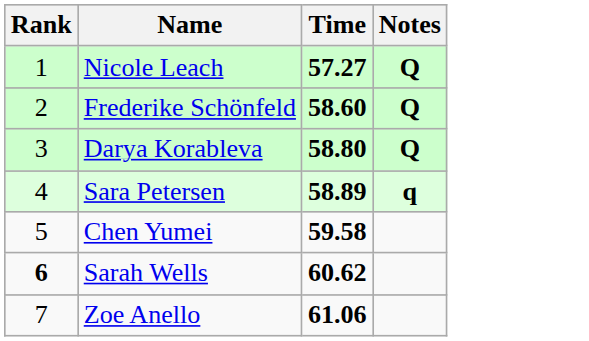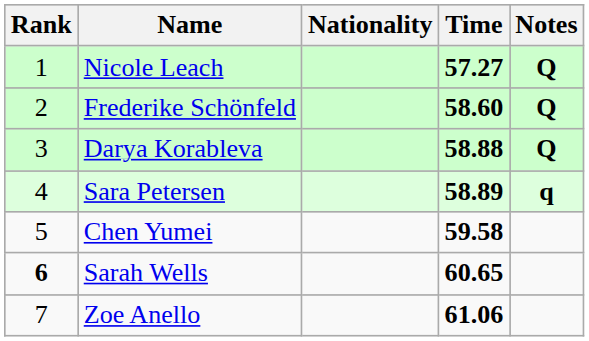 <table class="wikitable sortable" style="text-align:center">
 <tr>
 <th>Rank</th>
 <th>Name</th>
+<th>Nationality</th>
 <th>Time</th>
 <th>Notes</th>
 </tr>
 <tr bgcolor=ccffcc>
 <td>1</td>
 <td align=left><a href='#'>Nicole Leach</a></td>
+<td align=left></td>
 <td><strong>57.27</strong></td>
 <td><strong>Q</strong></td>
 </tr>
 <tr bgcolor=ccffcc>
 <td>2</td>
 <td align=left><a href='#'>Frederike Schönfeld</a></td>
+<td align=left></td>
 <td><strong>58.60</strong></td>
 <td><strong>Q</strong></td>
 </tr>
 <tr bgcolor=ccffcc>
 <td>3</td>
 <td align=left><a href='#'>Darya Korableva</a></td>
-<td><strong>58.80</strong></td>
+<td align=left></td>
+<td><strong>58.88</strong></td>
 <td><strong>Q</strong></td>
 </tr>
 <tr bgcolor=ddffdd>
 <td>4</td>
 <td align=left><a href='#'>Sara Petersen</a></td>
+<td align=left></td>
 <td><strong>58.89</strong></td>
 <td><strong>q</strong></td>
 </tr>
 <tr>
 <td>5</td>
 <td align=left><a href='#'>Chen Yumei</a></td>
+<td align=left></td>
 <td><strong>59.58</strong></td>
 <td></td>
 </tr>
 <tr>
 <td><strong>6</strong></td>
 <td align=left><a href='#'>Sarah Wells</a></td>
-<td><strong>60.62</strong></td>
+<td align=left></td>
+<td><strong>60.65</strong></td>
 <td></td>
 </tr>
 <tr>
 <td>7</td>
 <td align=left><a href='#'>Zoe Anello</a></td>
+<td align=left></td>
 <td><strong>61.06</strong></td>
 <td></td>
 </tr>
 </table>
